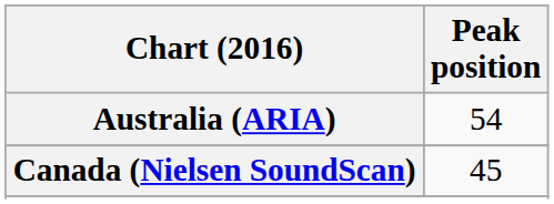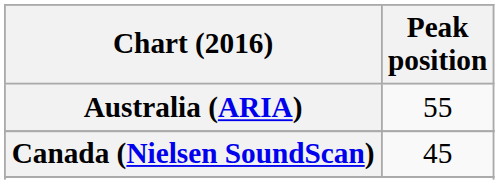 <table class="wikitable sortable plainrowheaders" style="text-align:center">
 <tr>
 <th scope="col">Chart (2016)</th>
 <th scope="col">Peak<br> position</th>
 </tr>
 <tr>
 <th scope="row">Australia (<a href='#'>ARIA</a>)</th>
-<td>54</td>
+<td>55</td>
 </tr>
 <tr>
 </tr>
 <tr>
 <th scope="row">Canada (<a href='#'>Nielsen SoundScan</a>)</th>
 <td style="text-align:center;">45</td>
 </tr>
 <tr>
 </tr>
 <tr>
 </tr>
 </table>
